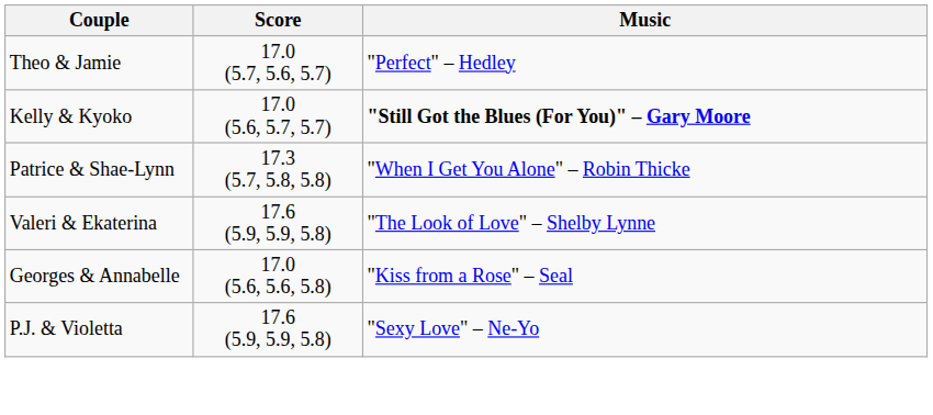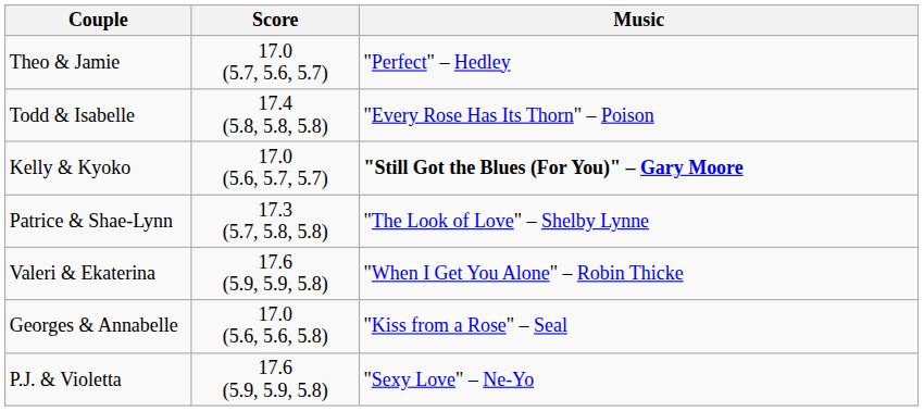 <table class="wikitable" style="width:85%;">
 <tr>
 <th style="width:20%;">Couple</th>
 <th style="width:18%;">Score</th>
 <th style="width:60%;">Music</th>
 </tr>
 <tr>
 <td>Theo & Jamie</td>
 <td style="text-align:center;">17.0 <br> (5.7, 5.6, 5.7)</td>
 <td>"<a href='#'>Perfect</a>" – <a href='#'>Hedley</a></td>
 </tr>
 <tr>
+<td>Todd & Isabelle</td>
+<td style="text-align:center;">17.4 <br> (5.8, 5.8, 5.8)</td>
+<td>"<a href='#'>Every Rose Has Its Thorn</a>" – <a href='#'>Poison</a></td>
+</tr>
+<tr>
 <td>Kelly & Kyoko</td>
 <td style="text-align:center;">17.0 <br> (5.6, 5.7, 5.7)</td>
 <td><strong>"Still Got the Blues (For You)" – <a href='#'>Gary Moore</a></strong></td>
 </tr>
 <tr>
 <td>Patrice & Shae-Lynn</td>
 <td style="text-align:center;">17.3 <br> (5.7, 5.8, 5.8)</td>
-<td>"<a href='#'>When I Get You Alone</a>" – <a href='#'>Robin Thicke</a></td>
+<td>"<a href='#'>The Look of Love</a>" – <a href='#'>Shelby Lynne</a></td>
 </tr>
 <tr>
 <td>Valeri & Ekaterina</td>
 <td style="text-align:center;">17.6 <br> (5.9, 5.9, 5.8)</td>
-<td>"<a href='#'>The Look of Love</a>" – <a href='#'>Shelby Lynne</a></td>
+<td>"<a href='#'>When I Get You Alone</a>" – <a href='#'>Robin Thicke</a></td>
 </tr>
 <tr>
 <td>Georges & Annabelle</td>
 <td style="text-align:center;">17.0 <br> (5.6, 5.6, 5.8)</td>
 <td>"<a href='#'>Kiss from a Rose</a>" – <a href='#'>Seal</a></td>
 </tr>
 <tr>
 <td>P.J. & Violetta</td>
 <td style="text-align:center;">17.6 <br> (5.9, 5.9, 5.8)</td>
 <td>"<a href='#'>Sexy Love</a>" – <a href='#'>Ne-Yo</a></td>
 </tr>
 </table>
